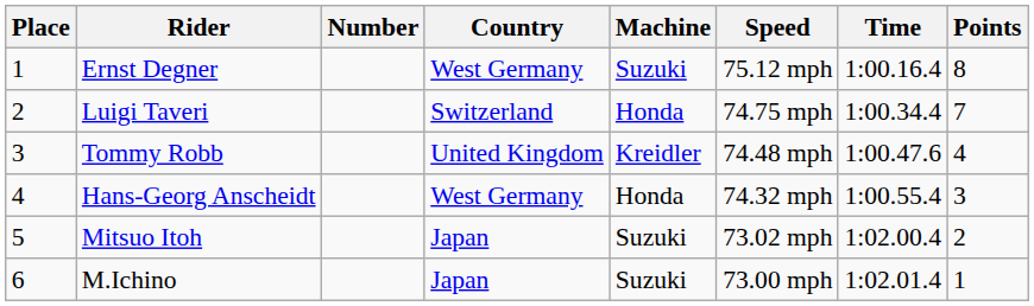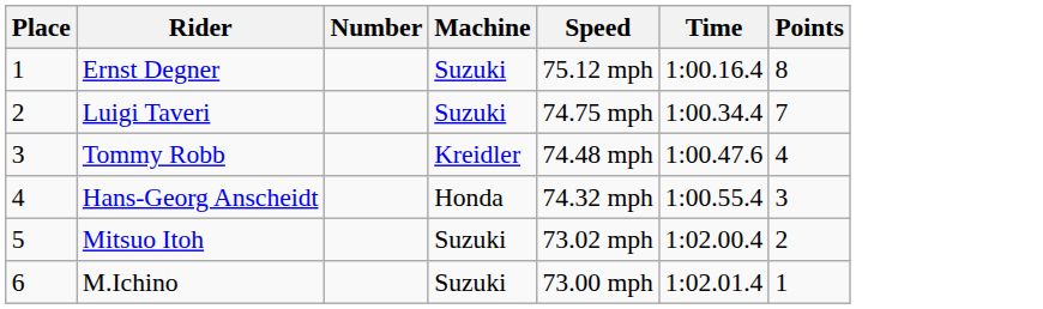 <table class="wikitable" style="font-size: 95%;">
 <tr>
 <th>Place</th>
 <th>Rider</th>
 <th>Number</th>
-<th>Country</th>
 <th>Machine</th>
 <th>Speed</th>
 <th>Time</th>
 <th>Points</th>
 </tr>
 <tr>
 <td>1</td>
 <td>  <a href='#'>Ernst Degner</a></td>
 <td></td>
-<td><a href='#'>West Germany</a></td>
 <td><a href='#'>Suzuki</a></td>
 <td>75.12 mph</td>
 <td>1:00.16.4</td>
 <td>8</td>
 </tr>
 <tr>
 <td>2</td>
 <td> <a href='#'>Luigi Taveri</a></td>
 <td></td>
-<td><a href='#'>Switzerland</a></td>
-<td><a href='#'>Honda</a></td>
+<td><a href='#'>Suzuki</a></td>
 <td>74.75 mph</td>
 <td>1:00.34.4</td>
 <td>7</td>
 </tr>
 <tr>
 <td>3</td>
 <td> <a href='#'>Tommy Robb</a></td>
 <td></td>
-<td><a href='#'>United Kingdom</a></td>
 <td><a href='#'>Kreidler</a></td>
 <td>74.48 mph</td>
 <td>1:00.47.6</td>
 <td>4</td>
 </tr>
 <tr>
 <td>4</td>
 <td> <a href='#'>Hans-Georg Anscheidt</a></td>
 <td></td>
-<td><a href='#'>West Germany</a></td>
 <td>Honda</td>
 <td>74.32 mph</td>
 <td>1:00.55.4</td>
 <td>3</td>
 </tr>
 <tr>
 <td>5</td>
 <td> <a href='#'>Mitsuo Itoh</a></td>
 <td></td>
-<td><a href='#'>Japan</a></td>
 <td>Suzuki</td>
 <td>73.02 mph</td>
 <td>1:02.00.4</td>
 <td>2</td>
 </tr>
 <tr>
 <td>6</td>
 <td> M.Ichino</td>
 <td></td>
-<td><a href='#'>Japan</a></td>
 <td>Suzuki</td>
 <td>73.00 mph</td>
 <td>1:02.01.4</td>
 <td>1</td>
 </tr>
 </table>
